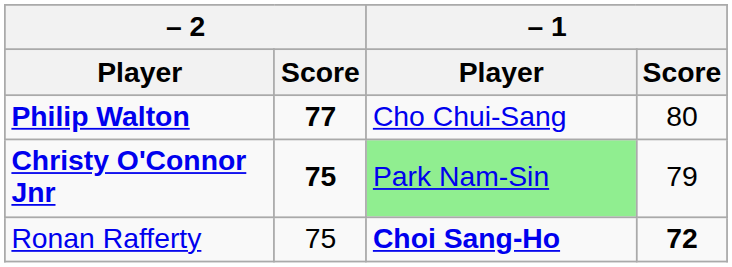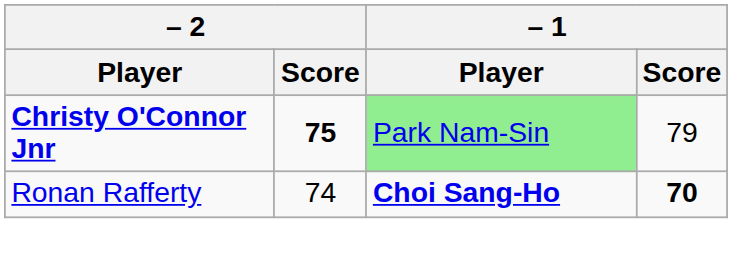 <table class=wikitable>
 <tr>
 <th colspan=2> – 2</th>
 <th colspan=2> – 1</th>
 </tr>
 <tr>
 <th width=145>Player</th>
 <th>Score</th>
 <th width=145>Player</th>
 <th>Score</th>
 </tr>
 <tr>
-<td><strong><a href='#'>Philip Walton</a></strong></td>
-<td align=center><strong>77</strong></td>
-<td><a href='#'>Cho Chui-Sang</a></td>
-<td align=center>80</td>
-</tr>
-<tr>
 <td><strong><a href='#'>Christy O'Connor Jnr</a></strong></td>
 <td align=center><strong>75</strong></td>
 <td style="background: lightgreen;"><a href='#'>Park Nam-Sin</a></td>
 <td align=center>79</td>
 </tr>
 <tr>
 <td><a href='#'>Ronan Rafferty</a></td>
-<td align=center>75</td>
+<td align=center>74</td>
 <td><strong><a href='#'>Choi Sang-Ho</a></strong></td>
-<td align=center><strong>72</strong></td>
+<td align=center><strong>70</strong></td>
 </tr>
 </table>
